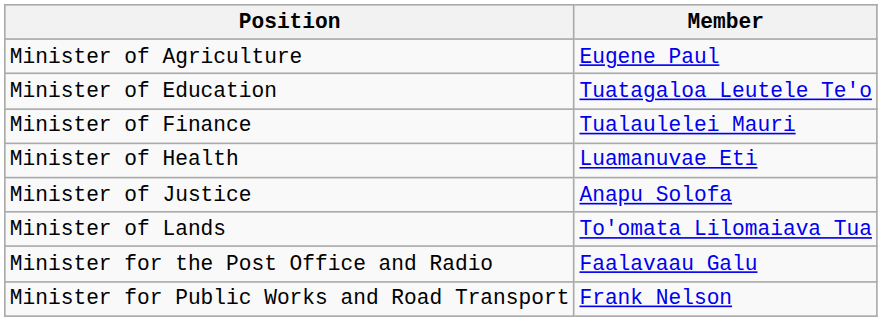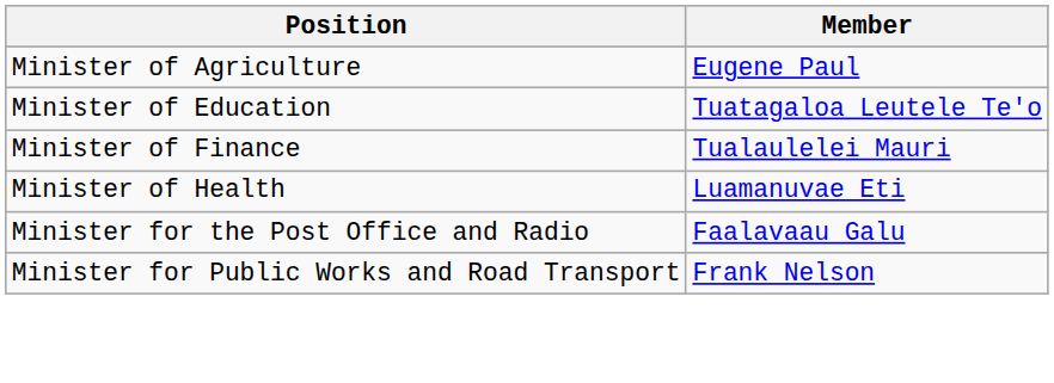 <table class=wikitable>
 <tr>
 <th>Position</th>
 <th>Member</th>
 </tr>
 <tr>
 <td>Minister of Agriculture</td>
 <td><a href='#'>Eugene Paul</a></td>
 </tr>
 <tr>
 <td>Minister of Education</td>
 <td><a href='#'>Tuatagaloa Leutele Te'o</a></td>
 </tr>
 <tr>
 <td>Minister of Finance</td>
 <td><a href='#'>Tualaulelei Mauri</a></td>
 </tr>
 <tr>
 <td>Minister of Health</td>
 <td><a href='#'>Luamanuvae Eti</a></td>
 </tr>
 <tr>
-<td>Minister of Justice</td>
-<td><a href='#'>Anapu Solofa</a></td>
-</tr>
-<tr>
-<td>Minister of Lands</td>
-<td><a href='#'>To'omata Lilomaiava Tua</a></td>
-</tr>
-<tr>
 <td>Minister for the Post Office and Radio</td>
 <td><a href='#'>Faalavaau Galu</a></td>
 </tr>
 <tr>
 <td>Minister for Public Works and Road Transport</td>
 <td><a href='#'>Frank Nelson</a></td>
 </tr>
 </table>
